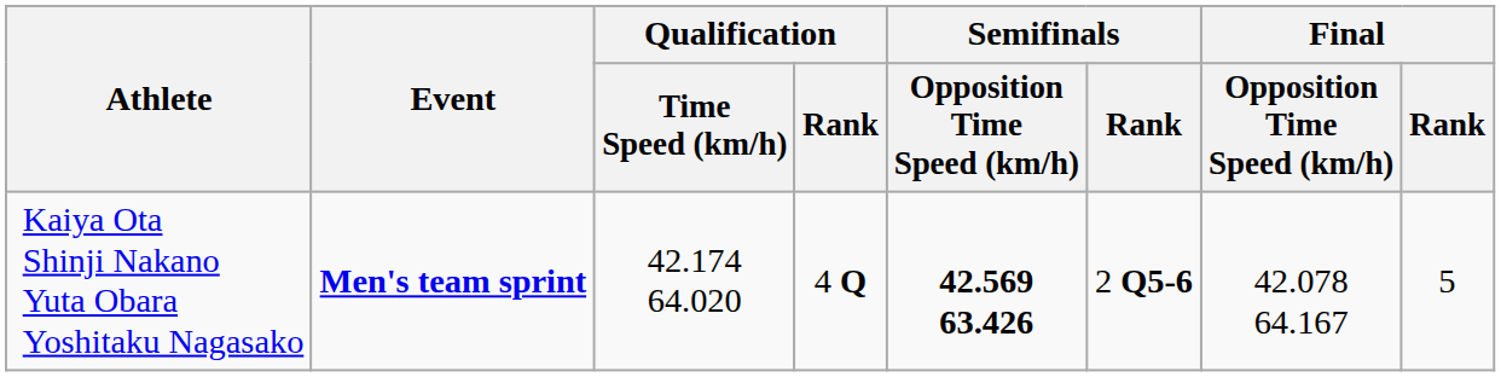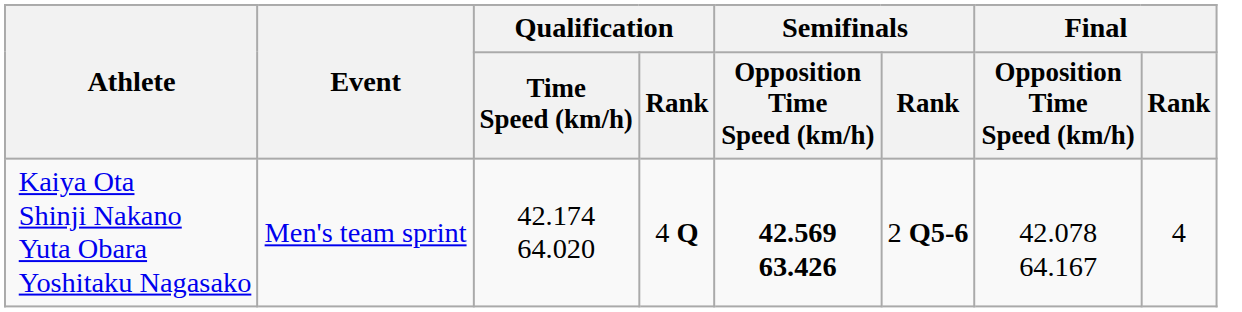 <table class=wikitable style=font-size:90%;text-align:center>
 <tr>
 <th rowspan=2>Athlete</th>
 <th rowspan=2>Event</th>
 <th colspan=2>Qualification</th>
 <th colspan=2>Semifinals</th>
 <th colspan=2>Final</th>
 </tr>
 <tr style=font-size:95%>
 <th>Time<br>Speed (km/h)</th>
 <th>Rank</th>
 <th>Opposition<br>Time<br>Speed (km/h)</th>
 <th>Rank</th>
 <th>Opposition<br>Time<br>Speed (km/h)</th>
 <th>Rank</th>
 </tr>
 <tr>
 <td align=left> <a href='#'>Kaiya Ota</a><br> <a href='#'>Shinji Nakano</a><br> <a href='#'>Yuta Obara</a><br> <a href='#'>Yoshitaku Nagasako</a></td>
-<td align=left><strong><a href='#'>Men's team sprint</a></strong></td>
+<td align=left><a href='#'>Men's team sprint</a></td>
 <td>42.174<br>64.020</td>
 <td>4 <strong>Q</strong></td>
 <td><strong><br>42.569<br>63.426</strong></td>
 <td>2 <strong>Q5-6</strong></td>
 <td><br>42.078<br>64.167</td>
-<td>5</td>
+<td>4</td>
 </tr>
 </table>
